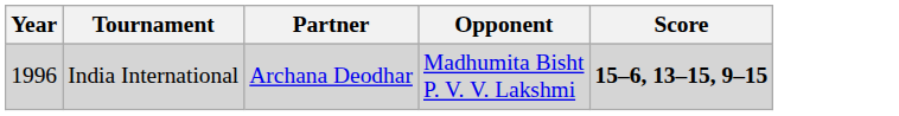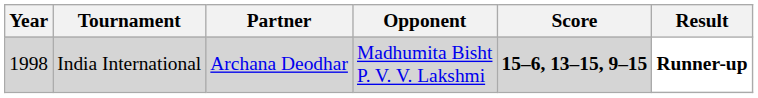 <table class="sortable wikitable" style="font-size:90%;">
 <tr>
 <th>Year</th>
 <th>Tournament</th>
 <th>Partner</th>
 <th>Opponent</th>
 <th>Score</th>
+<th>Result</th>
 </tr>
 <tr style="background:#D5D5D5">
-<td align="center">1996</td>
+<td align="center">1998</td>
 <td align="left">India International</td>
 <td align="left"> <a href='#'>Archana Deodhar</a></td>
 <td align="left"> <a href='#'>Madhumita Bisht</a> <br>  <a href='#'>P. V. V. Lakshmi</a></td>
 <td align="left"><strong>15–6, 13–15, 9–15</strong></td>
+<td style="text-align:left; background:white"> <strong>Runner-up</strong></td>
 </tr>
 </table>
